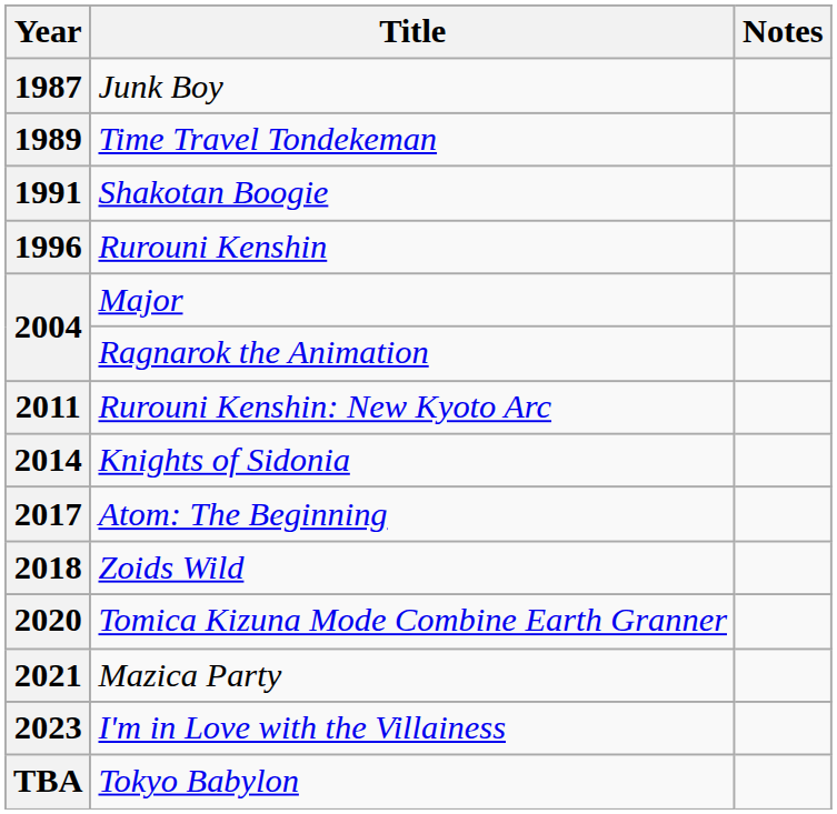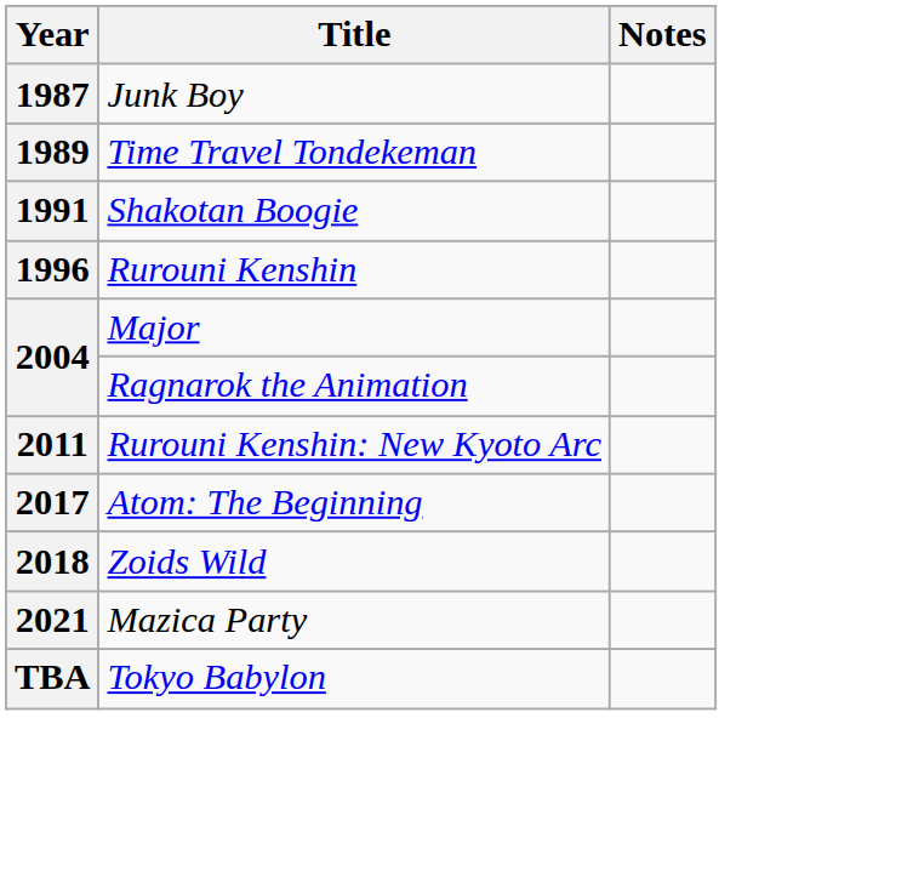 <table class="wikitable">
 <tr>
 <th>Year</th>
 <th>Title</th>
 <th>Notes</th>
 </tr>
 <tr>
 <th>1987</th>
 <td><em>Junk Boy</em></td>
 <td></td>
 </tr>
 <tr>
 <th>1989</th>
 <td><em><a href='#'>Time Travel Tondekeman</a></em></td>
 <td></td>
 </tr>
 <tr>
 <th>1991</th>
 <td><em><a href='#'>Shakotan Boogie</a></em></td>
 <td></td>
 </tr>
 <tr>
 <th>1996</th>
 <td><em><a href='#'>Rurouni Kenshin</a></em></td>
 <td></td>
 </tr>
 <tr>
 <th rowspan="2">2004</th>
 <td><em><a href='#'>Major</a></em></td>
 <td></td>
 </tr>
 <tr>
 <td><em><a href='#'>Ragnarok the Animation</a></em></td>
 <td></td>
 </tr>
 <tr>
 <th>2011</th>
 <td><em><a href='#'>Rurouni Kenshin: New Kyoto Arc</a></em></td>
 <td></td>
 </tr>
 <tr>
-<th>2014</th>
-<td><em><a href='#'>Knights of Sidonia</a></em></td>
-<td></td>
-</tr>
-<tr>
 <th>2017</th>
 <td><em><a href='#'>Atom: The Beginning</a></em></td>
 <td></td>
 </tr>
 <tr>
 <th>2018</th>
 <td><em><a href='#'>Zoids Wild</a></em></td>
 <td></td>
 </tr>
 <tr>
-<th>2020</th>
-<td><em><a href='#'>Tomica Kizuna Mode Combine Earth Granner</a></em></td>
-<td></td>
-</tr>
-<tr>
 <th>2021</th>
 <td><em>Mazica Party</em></td>
-<td></td>
-</tr>
-<tr>
-<th>2023</th>
-<td><em><a href='#'>I'm in Love with the Villainess</a></em></td>
 <td></td>
 </tr>
 <tr>
 <th>TBA</th>
 <td><em><a href='#'>Tokyo Babylon</a></em></td>
 <td></td>
 </tr>
 </table>
